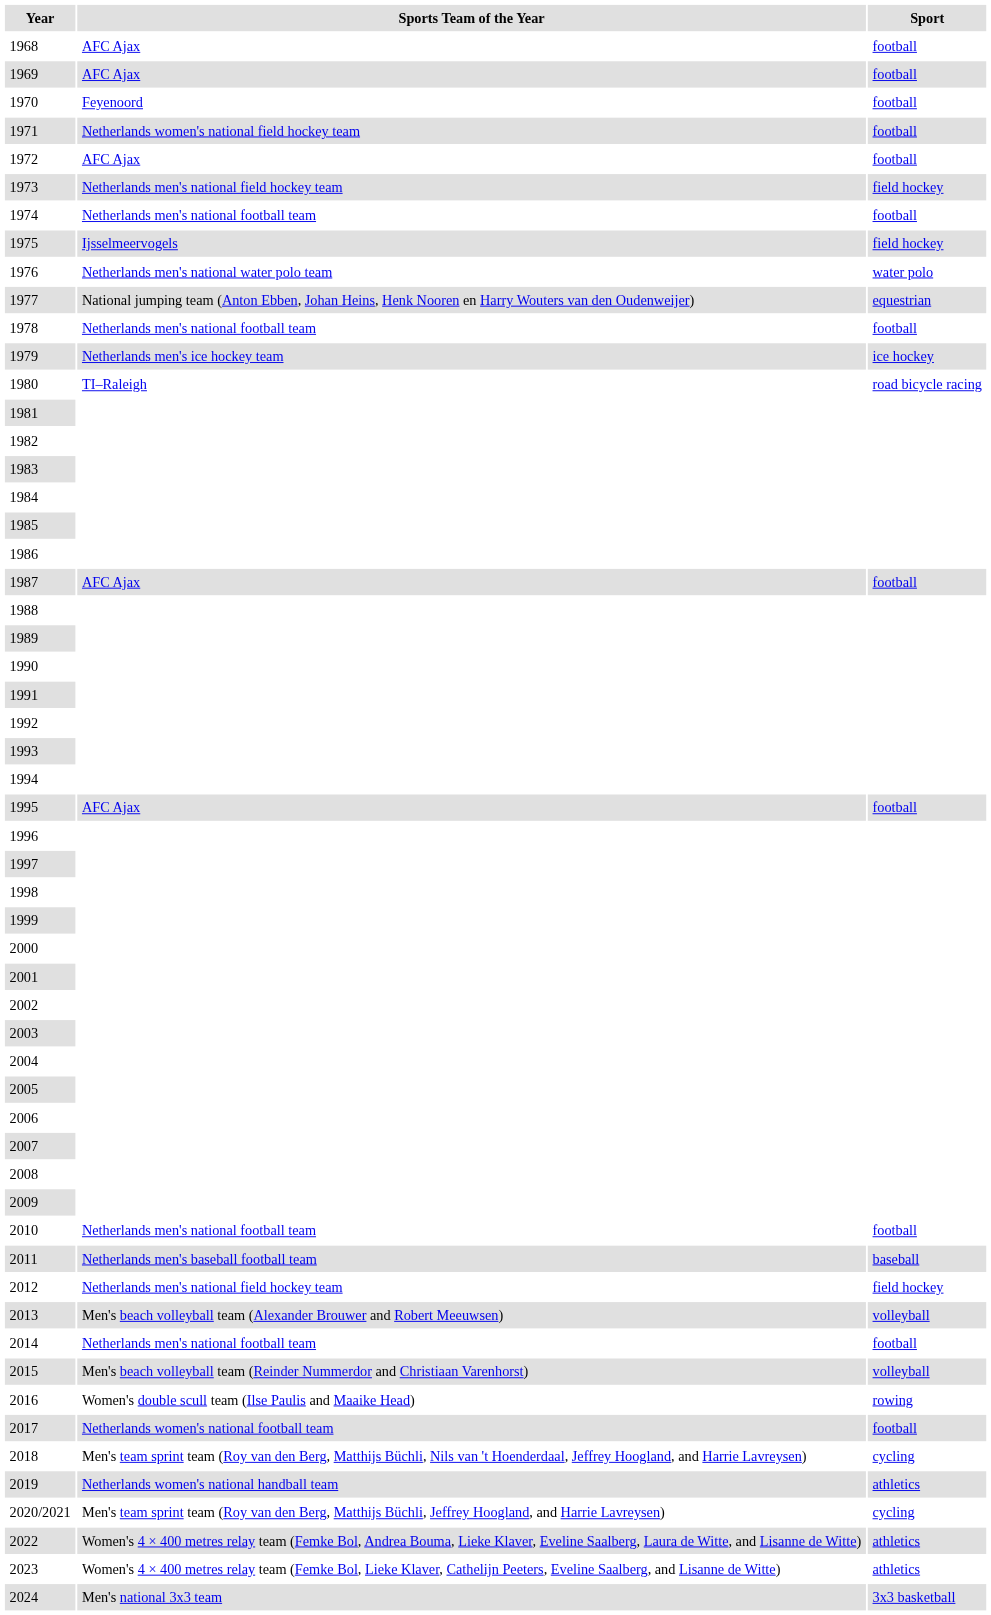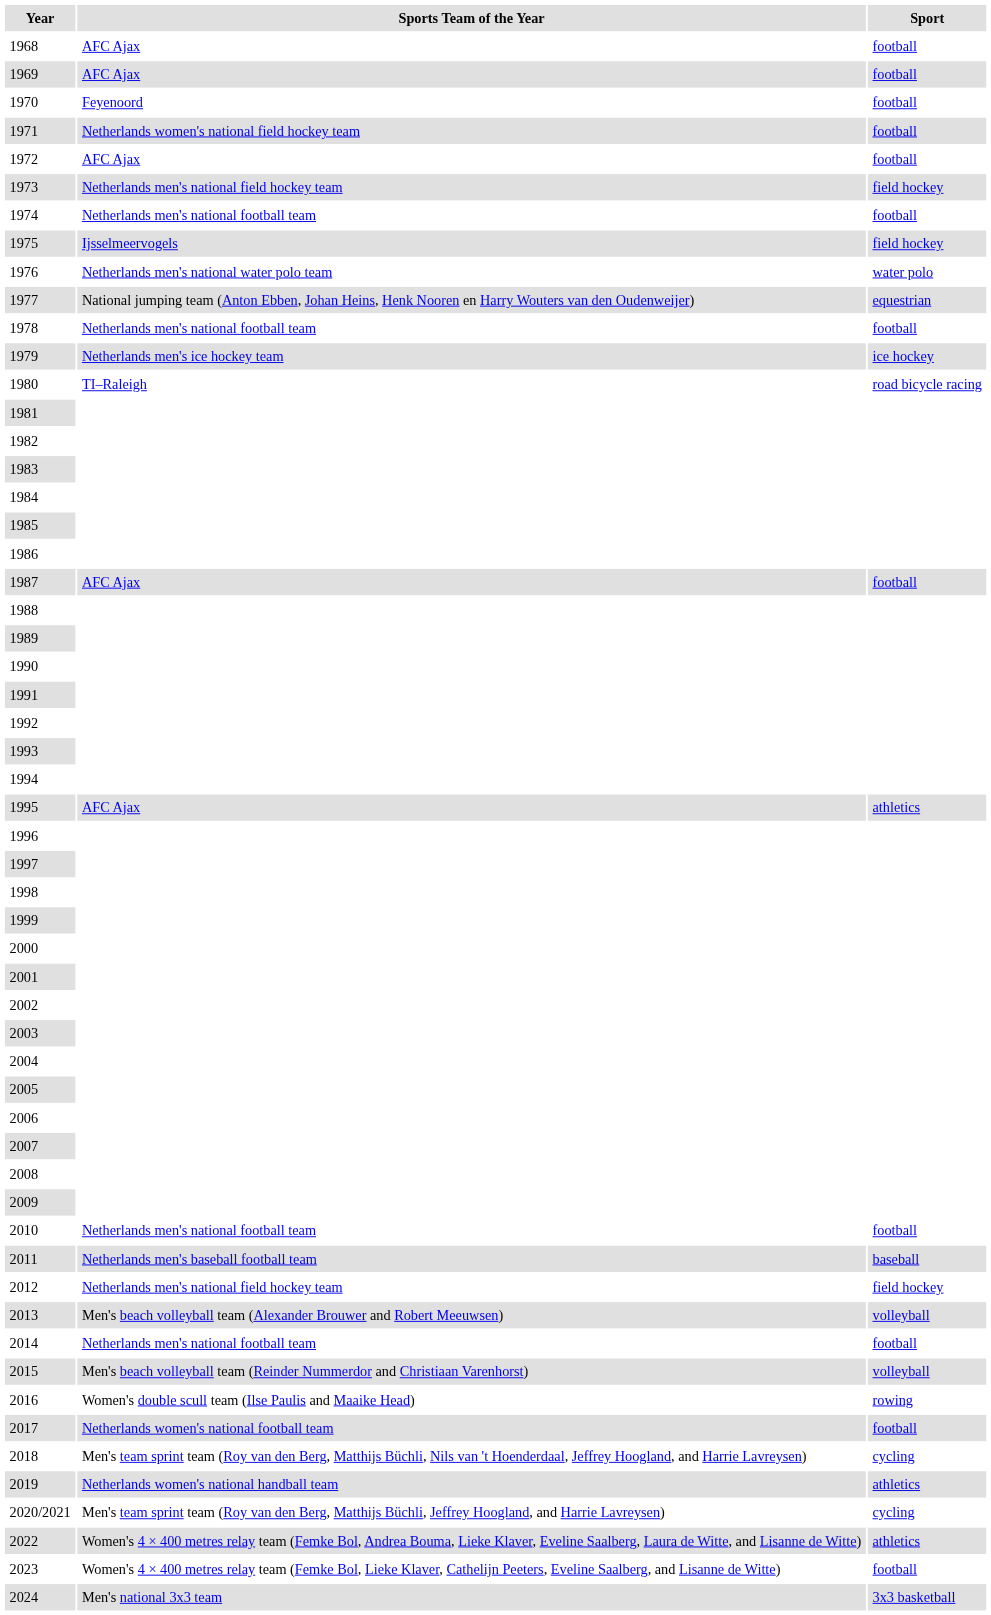 <table cellpadding="5" style="font-size:95%;">
 <tr bgcolor="#e0e0e0">
 <th>Year</th>
 <th>Sports Team of the Year</th>
 <th>Sport</th>
 </tr>
 <tr>
 <td>1968</td>
 <td><a href='#'>AFC Ajax</a></td>
 <td><a href='#'>football</a></td>
 </tr>
 <tr bgcolor="#e0e0e0">
 <td>1969</td>
 <td><a href='#'>AFC Ajax</a></td>
 <td><a href='#'>football</a></td>
 </tr>
 <tr>
 <td>1970</td>
 <td><a href='#'>Feyenoord</a></td>
 <td><a href='#'>football</a></td>
 </tr>
 <tr bgcolor="#e0e0e0">
 <td>1971</td>
 <td><a href='#'>Netherlands women's national field hockey team</a></td>
 <td><a href='#'>football</a></td>
 </tr>
 <tr>
 <td>1972</td>
 <td><a href='#'>AFC Ajax</a></td>
 <td><a href='#'>football</a></td>
 </tr>
 <tr bgcolor="#e0e0e0">
 <td>1973</td>
 <td><a href='#'>Netherlands men's national field hockey team</a></td>
 <td><a href='#'>field hockey</a></td>
 </tr>
 <tr>
 <td>1974</td>
 <td><a href='#'>Netherlands men's national football team</a></td>
 <td><a href='#'>football</a></td>
 </tr>
 <tr bgcolor="#e0e0e0">
 <td>1975</td>
 <td><a href='#'>Ijsselmeervogels</a></td>
 <td><a href='#'>field hockey</a></td>
 </tr>
 <tr>
 <td>1976</td>
 <td><a href='#'>Netherlands men's national water polo team</a></td>
 <td><a href='#'>water polo</a></td>
 </tr>
 <tr bgcolor="#e0e0e0">
 <td>1977</td>
 <td>National jumping team (<a href='#'>Anton Ebben</a>, <a href='#'>Johan Heins</a>, <a href='#'>Henk Nooren</a> en <a href='#'>Harry Wouters van den Oudenweijer</a>)</td>
 <td><a href='#'>equestrian</a></td>
 </tr>
 <tr>
 <td>1978</td>
 <td><a href='#'>Netherlands men's national football team</a></td>
 <td><a href='#'>football</a></td>
 </tr>
 <tr bgcolor="#e0e0e0">
 <td>1979</td>
 <td><a href='#'>Netherlands men's ice hockey team</a></td>
 <td><a href='#'>ice hockey</a></td>
 </tr>
 <tr>
 <td>1980</td>
 <td><a href='#'>TI–Raleigh</a></td>
 <td><a href='#'>road bicycle racing</a></td>
 </tr>
 <tr bgcolor="#e0e0e0">
 <td>1981</td>
 </tr>
 <tr>
 <td>1982</td>
 </tr>
 <tr bgcolor="#e0e0e0">
 <td>1983</td>
 </tr>
 <tr>
 <td>1984</td>
 </tr>
 <tr bgcolor="#e0e0e0">
 <td>1985</td>
 </tr>
 <tr>
 <td>1986</td>
 </tr>
 <tr bgcolor="#e0e0e0">
 <td>1987</td>
 <td><a href='#'>AFC Ajax</a></td>
 <td><a href='#'>football</a></td>
 </tr>
 <tr>
 <td>1988</td>
 </tr>
 <tr bgcolor="#e0e0e0">
 <td>1989</td>
 </tr>
 <tr>
 <td>1990</td>
 </tr>
 <tr bgcolor="#e0e0e0">
 <td>1991</td>
 </tr>
 <tr>
 <td>1992</td>
 </tr>
 <tr bgcolor="#e0e0e0">
 <td>1993</td>
 </tr>
 <tr>
 <td>1994</td>
 </tr>
 <tr bgcolor="#e0e0e0">
 <td>1995</td>
 <td><a href='#'>AFC Ajax</a></td>
-<td><a href='#'>football</a></td>
+<td><a href='#'>athletics</a></td>
 </tr>
 <tr>
 <td>1996</td>
 </tr>
 <tr bgcolor="#e0e0e0">
 <td>1997</td>
 </tr>
 <tr>
 <td>1998</td>
 </tr>
 <tr bgcolor="#e0e0e0">
 <td>1999</td>
 </tr>
 <tr>
 <td>2000</td>
 </tr>
 <tr bgcolor="#e0e0e0">
 <td>2001</td>
 </tr>
 <tr>
 <td>2002</td>
 </tr>
 <tr bgcolor="#e0e0e0">
 <td>2003</td>
 </tr>
 <tr>
 <td>2004</td>
 </tr>
 <tr bgcolor="#e0e0e0">
 <td>2005</td>
 </tr>
 <tr>
 <td>2006</td>
 </tr>
 <tr bgcolor="#e0e0e0">
 <td>2007</td>
 </tr>
 <tr>
 <td>2008</td>
 </tr>
 <tr bgcolor="#e0e0e0">
 <td>2009</td>
 </tr>
 <tr>
 <td>2010</td>
 <td><a href='#'>Netherlands men's national football team</a></td>
 <td><a href='#'>football</a></td>
 </tr>
 <tr bgcolor="#e0e0e0">
 <td>2011</td>
 <td><a href='#'>Netherlands men's baseball football team</a></td>
 <td><a href='#'>baseball</a></td>
 </tr>
 <tr>
 <td>2012</td>
 <td><a href='#'>Netherlands men's national field hockey team</a></td>
 <td><a href='#'>field hockey</a></td>
 </tr>
 <tr bgcolor="#e0e0e0">
 <td>2013</td>
 <td>Men's <a href='#'>beach volleyball</a> team (<a href='#'>Alexander Brouwer</a> and <a href='#'>Robert Meeuwsen</a>)</td>
 <td><a href='#'>volleyball</a></td>
 </tr>
 <tr>
 <td>2014</td>
 <td><a href='#'>Netherlands men's national football team</a></td>
 <td><a href='#'>football</a></td>
 </tr>
 <tr bgcolor="#e0e0e0">
 <td>2015</td>
 <td>Men's <a href='#'>beach volleyball</a> team (<a href='#'>Reinder Nummerdor</a> and <a href='#'>Christiaan Varenhorst</a>)</td>
 <td><a href='#'>volleyball</a></td>
 </tr>
 <tr>
 <td>2016</td>
 <td>Women's <a href='#'>double scull</a> team (<a href='#'>Ilse Paulis</a> and <a href='#'>Maaike Head</a>)</td>
 <td><a href='#'>rowing</a></td>
 </tr>
 <tr bgcolor="#e0e0e0">
 <td>2017</td>
 <td><a href='#'>Netherlands women's national football team</a></td>
 <td><a href='#'>football</a></td>
 </tr>
 <tr>
 <td>2018</td>
 <td>Men's <a href='#'>team sprint</a> team (<a href='#'>Roy van den Berg</a>, <a href='#'>Matthijs Büchli</a>, <a href='#'>Nils van 't Hoenderdaal</a>, <a href='#'>Jeffrey Hoogland</a>, and <a href='#'>Harrie Lavreysen</a>)</td>
 <td><a href='#'>cycling</a></td>
 </tr>
 <tr bgcolor="#e0e0e0">
 <td>2019</td>
 <td><a href='#'>Netherlands women's national handball team</a></td>
 <td><a href='#'>athletics</a></td>
 </tr>
 <tr>
 <td>2020/2021</td>
 <td>Men's <a href='#'>team sprint</a> team (<a href='#'>Roy van den Berg</a>, <a href='#'>Matthijs Büchli</a>, <a href='#'>Jeffrey Hoogland</a>, and <a href='#'>Harrie Lavreysen</a>)</td>
 <td><a href='#'>cycling</a></td>
 </tr>
 <tr bgcolor="#e0e0e0">
 <td>2022</td>
 <td>Women's <a href='#'>4 × 400&nbsp;metres relay</a> team (<a href='#'>Femke Bol</a>, <a href='#'>Andrea Bouma</a>, <a href='#'>Lieke Klaver</a>, <a href='#'>Eveline Saalberg</a>, <a href='#'>Laura de Witte</a>, and <a href='#'>Lisanne de Witte</a>)</td>
 <td><a href='#'>athletics</a></td>
 </tr>
 <tr>
 <td>2023</td>
 <td>Women's <a href='#'>4 × 400&nbsp;metres relay</a> team (<a href='#'>Femke Bol</a>, <a href='#'>Lieke Klaver</a>, <a href='#'>Cathelijn Peeters</a>, <a href='#'>Eveline Saalberg</a>, and <a href='#'>Lisanne de Witte</a>)</td>
-<td><a href='#'>athletics</a></td>
+<td><a href='#'>football</a></td>
 </tr>
 <tr bgcolor="#e0e0e0">
 <td>2024</td>
 <td>Men's <a href='#'>national 3x3 team</a></td>
 <td><a href='#'>3x3 basketball</a></td>
 </tr>
 </table>
